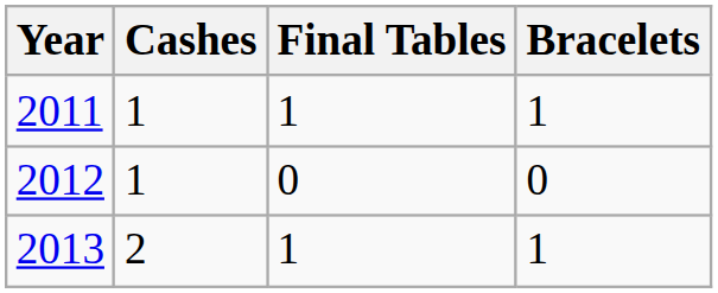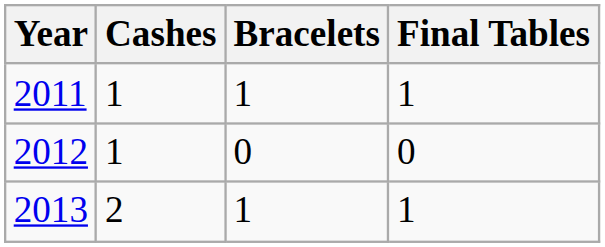 <table class="wikitable">
 <tr>
 <th>Year</th>
 <th>Cashes</th>
+<th>Bracelets</th>
 <th>Final Tables</th>
-<th>Bracelets</th>
 </tr>
 <tr>
 <td><a href='#'>2011</a></td>
 <td>1</td>
 <td>1</td>
 <td>1</td>
 </tr>
 <tr>
 <td><a href='#'>2012</a></td>
 <td>1</td>
 <td>0</td>
 <td>0</td>
 </tr>
 <tr>
 <td><a href='#'>2013</a></td>
 <td>2</td>
 <td>1</td>
 <td>1</td>
 </tr>
 </table>
